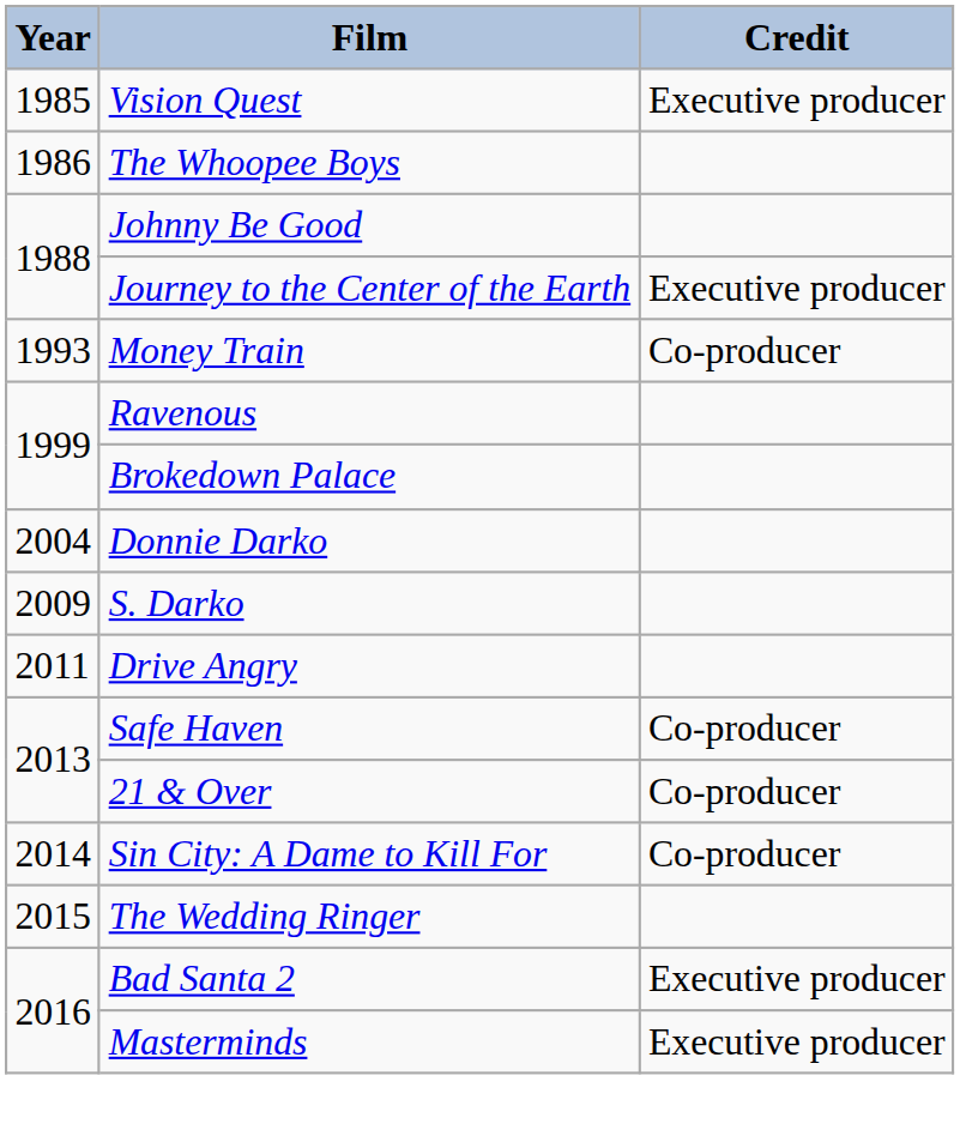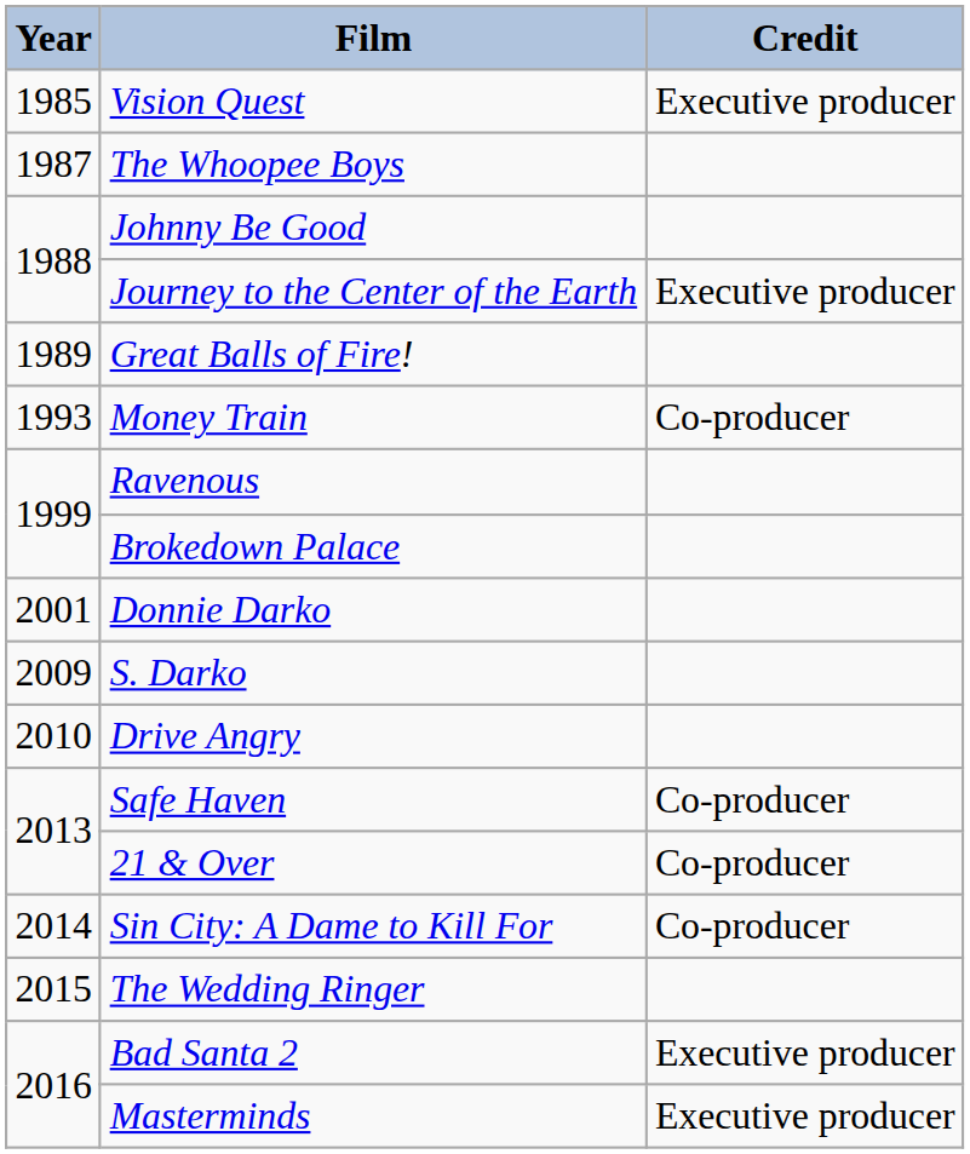 <table class="wikitable" style="font-size:95%;">
 <tr>
 <th style="background:#B0C4DE;">Year</th>
 <th style="background:#B0C4DE;">Film</th>
 <th style="background:#B0C4DE;">Credit</th>
 </tr>
 <tr>
 <td>1985</td>
 <td><em><a href='#'>Vision Quest</a></em></td>
 <td>Executive producer</td>
 </tr>
 <tr>
-<td>1986</td>
+<td>1987</td>
 <td><em><a href='#'>The Whoopee Boys</a></em></td>
 <td></td>
 </tr>
 <tr>
 <td rowspan=2>1988</td>
 <td><em><a href='#'>Johnny Be Good</a></em></td>
 <td></td>
 </tr>
 <tr>
 <td><em><a href='#'>Journey to the Center of the Earth</a></em></td>
 <td>Executive producer</td>
+</tr>
+<tr>
+<td>1989</td>
+<td><em><a href='#'>Great Balls of Fire</a>!</em></td>
+<td></td>
 </tr>
 <tr>
 <td>1993</td>
 <td><em><a href='#'>Money Train</a></em></td>
 <td>Co-producer</td>
 </tr>
 <tr>
 <td rowspan=2>1999</td>
 <td><em><a href='#'>Ravenous</a></em></td>
 <td></td>
 </tr>
 <tr>
 <td><em><a href='#'>Brokedown Palace</a></em></td>
 <td></td>
 </tr>
 <tr>
-<td>2004</td>
+<td>2001</td>
 <td><em><a href='#'>Donnie Darko</a></em></td>
 <td></td>
 </tr>
 <tr>
 <td>2009</td>
 <td><em><a href='#'>S. Darko</a></em></td>
 <td></td>
 </tr>
 <tr>
-<td>2011</td>
+<td>2010</td>
 <td><em><a href='#'>Drive Angry</a></em></td>
 <td></td>
 </tr>
 <tr>
 <td rowspan=2>2013</td>
 <td><em><a href='#'>Safe Haven</a></em></td>
 <td>Co-producer</td>
 </tr>
 <tr>
 <td><em><a href='#'>21 & Over</a></em></td>
 <td>Co-producer</td>
 </tr>
 <tr>
 <td>2014</td>
 <td><em><a href='#'>Sin City: A Dame to Kill For</a></em></td>
 <td>Co-producer</td>
 </tr>
 <tr>
 <td>2015</td>
 <td><em><a href='#'>The Wedding Ringer</a></em></td>
 <td></td>
 </tr>
 <tr>
 <td rowspan=2>2016</td>
 <td><em><a href='#'>Bad Santa 2</a></em></td>
 <td>Executive producer</td>
 </tr>
 <tr>
 <td><em><a href='#'>Masterminds</a></em></td>
 <td>Executive producer</td>
 </tr>
 </table>
